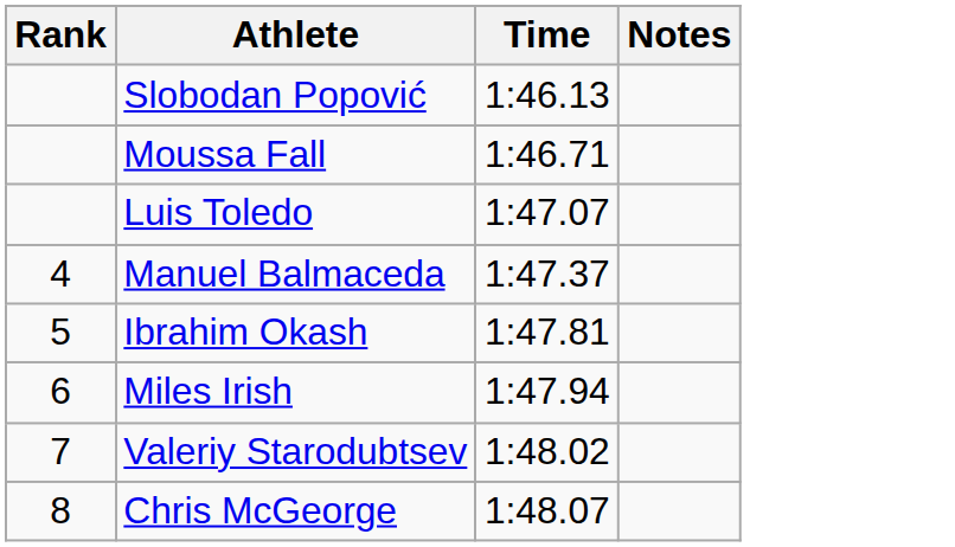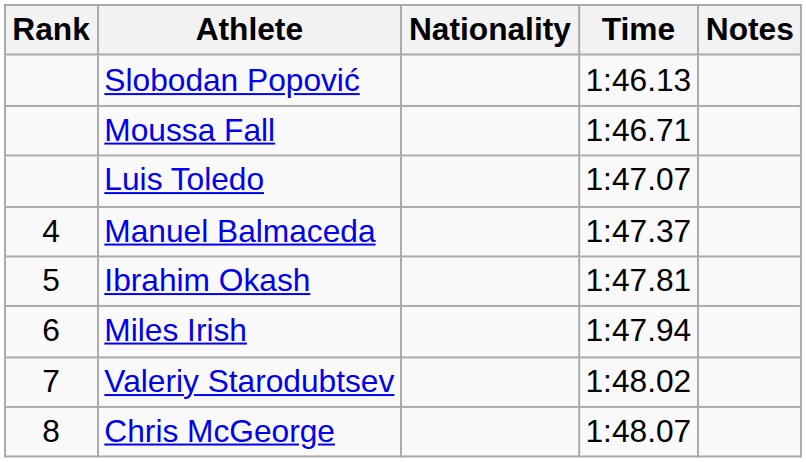 <table class="wikitable sortable" style="text-align:center">
 <tr>
 <th>Rank</th>
 <th>Athlete</th>
+<th>Nationality</th>
 <th>Time</th>
 <th>Notes</th>
 </tr>
 <tr>
 <td></td>
 <td align=left><a href='#'>Slobodan Popović</a></td>
+<td align=left></td>
 <td>1:46.13</td>
 <td></td>
 </tr>
 <tr>
 <td></td>
 <td align=left><a href='#'>Moussa Fall</a></td>
+<td align=left></td>
 <td>1:46.71</td>
 <td></td>
 </tr>
 <tr>
 <td></td>
 <td align=left><a href='#'>Luis Toledo</a></td>
+<td align=left></td>
 <td>1:47.07</td>
 <td></td>
 </tr>
 <tr>
 <td>4</td>
 <td align=left><a href='#'>Manuel Balmaceda</a></td>
+<td align=left></td>
 <td>1:47.37</td>
 <td></td>
 </tr>
 <tr>
 <td>5</td>
 <td align=left><a href='#'>Ibrahim Okash</a></td>
+<td align=left></td>
 <td>1:47.81</td>
 <td></td>
 </tr>
 <tr>
 <td>6</td>
 <td align=left><a href='#'>Miles Irish</a></td>
+<td align=left></td>
 <td>1:47.94</td>
 <td></td>
 </tr>
 <tr>
 <td>7</td>
 <td align=left><a href='#'>Valeriy Starodubtsev</a></td>
+<td align=left></td>
 <td>1:48.02</td>
 <td></td>
 </tr>
 <tr>
 <td>8</td>
 <td align=left><a href='#'>Chris McGeorge</a></td>
+<td align=left></td>
 <td>1:48.07</td>
 <td></td>
 </tr>
 </table>
